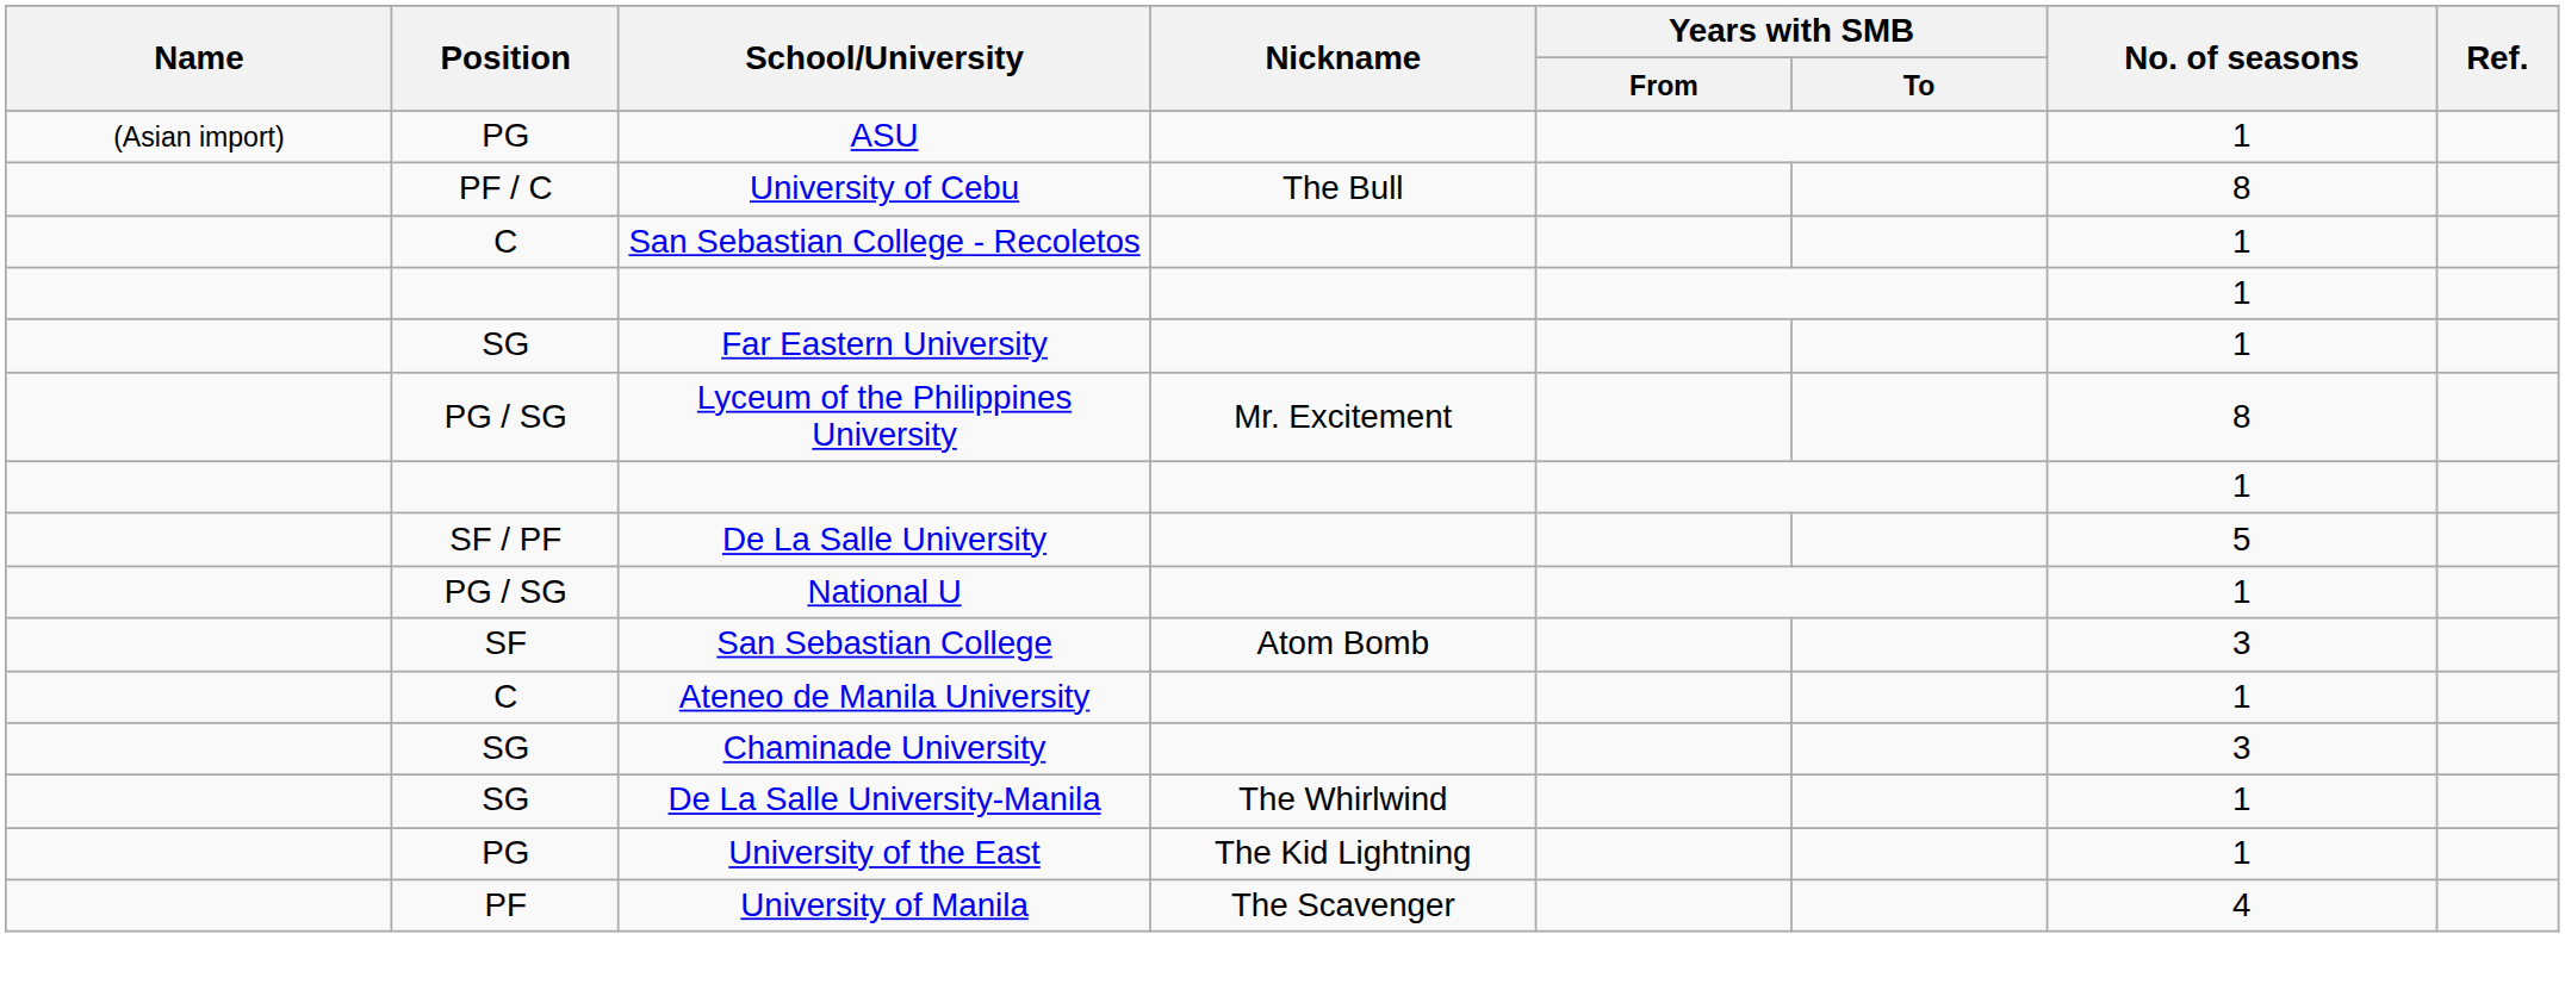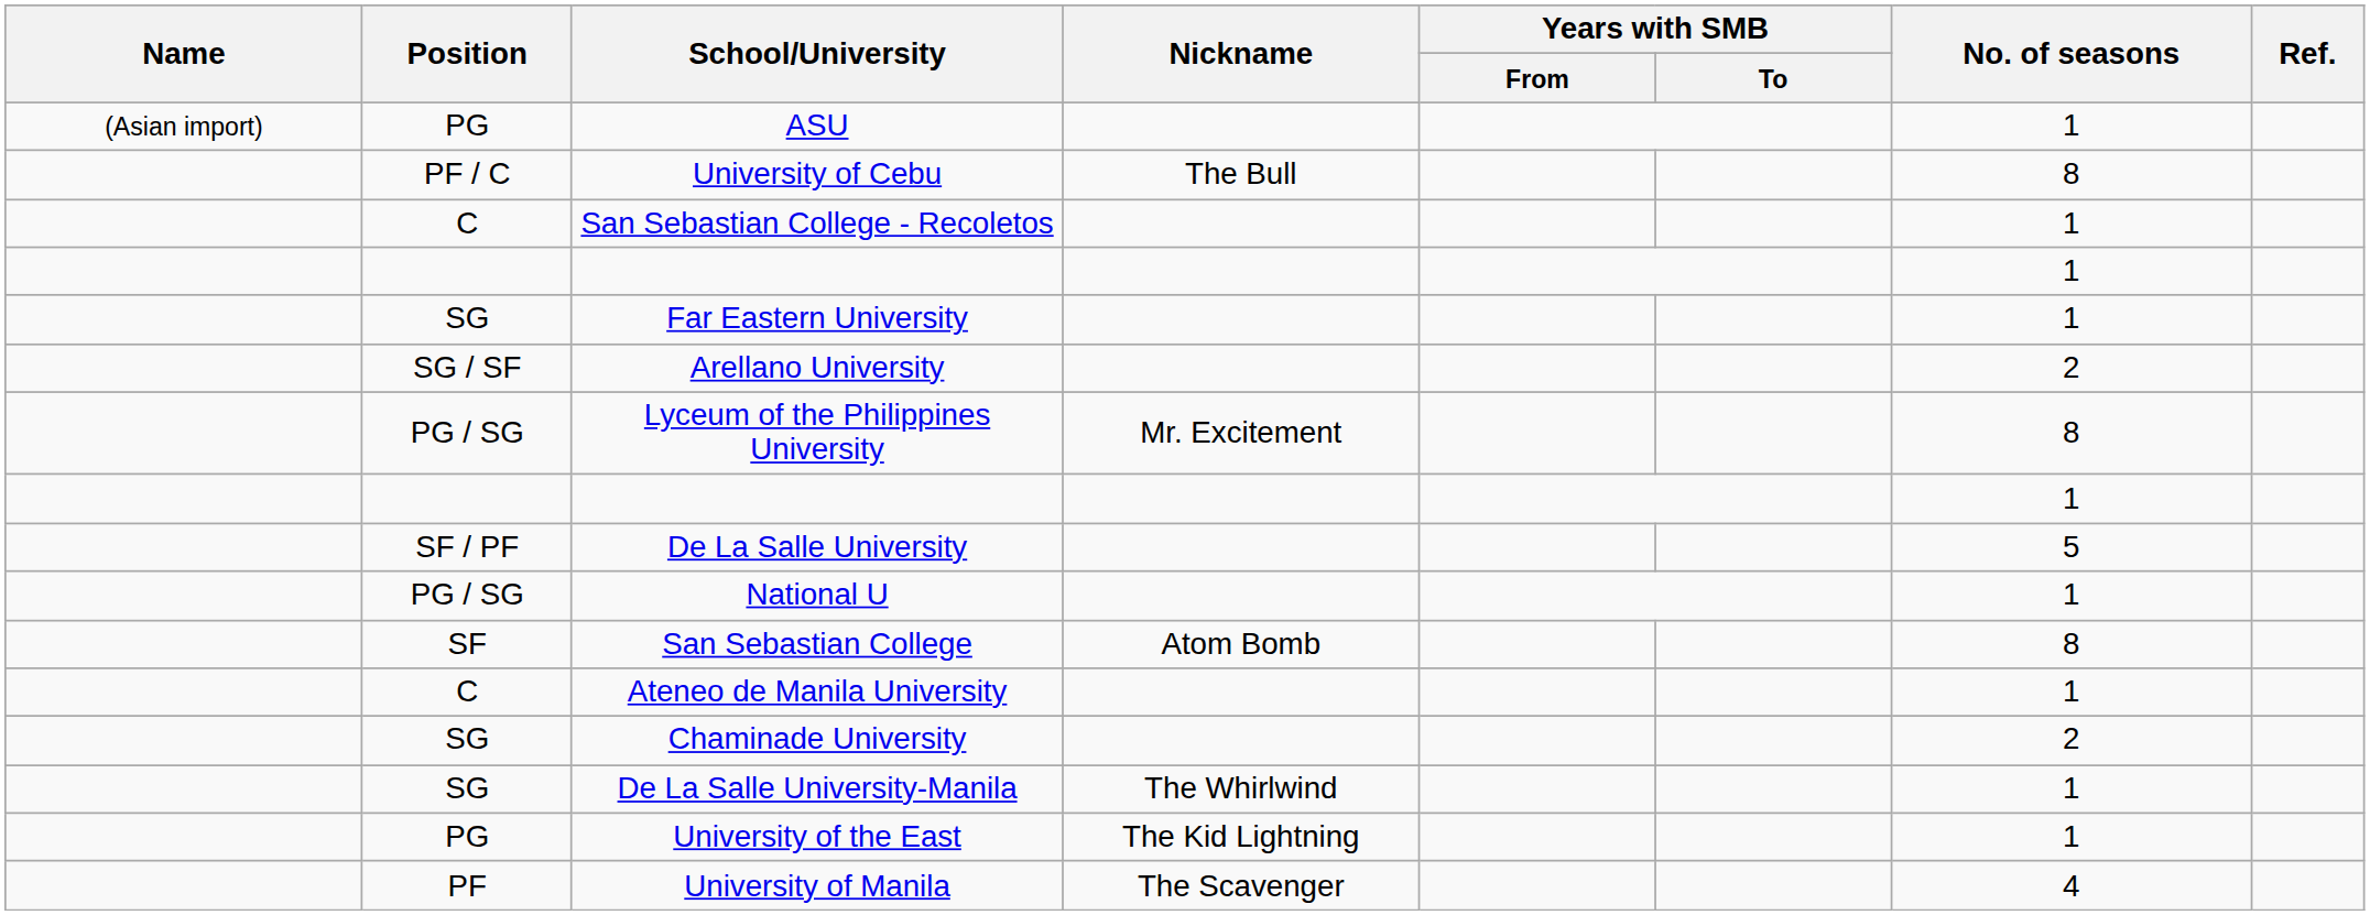 <table class="wikitable sortable" style="text-align:center" width="98%">
 <tr>
 <th style="width:180px;" rowspan="2">Name</th>
 <th rowspan="2">Position</th>
 <th style="width:250px;" rowspan="2">School/University</th>
 <th style="width:180px;" rowspan="2">Nickname</th>
 <th style="width:180px; text-align:center;" colspan="2">Years with SMB</th>
 <th rowspan="2">No. of seasons</th>
 <th rowspan="2"; class=unsortable>Ref.</th>
 </tr>
 <tr>
 <th style="width:10%; text-align:center;"><small>From</small></th>
 <th style="width:10%; text-align:center;"><small>To</small></th>
 </tr>
 <tr>
 <td> <small>(Asian import)</small></td>
 <td>PG</td>
 <td><a href='#'>ASU</a></td>
 <td></td>
 <td colspan="2"></td>
 <td>1</td>
 <td></td>
 </tr>
 <tr>
 <td></td>
 <td>PF / C</td>
 <td><a href='#'>University of Cebu</a></td>
 <td>The Bull</td>
 <td></td>
 <td></td>
 <td>8</td>
 <td></td>
 </tr>
 <tr>
 <td></td>
 <td>C</td>
 <td><a href='#'>San Sebastian College - Recoletos</a></td>
 <td></td>
 <td></td>
 <td></td>
 <td>1</td>
 <td></td>
 </tr>
 <tr>
 <td></td>
 <td></td>
 <td></td>
 <td></td>
 <td colspan="2"></td>
 <td>1</td>
 <td></td>
 </tr>
 <tr>
 <td></td>
 <td>SG</td>
 <td><a href='#'>Far Eastern University</a></td>
 <td></td>
 <td></td>
 <td></td>
 <td>1</td>
 <td></td>
 </tr>
 <tr>
 <td></td>
+<td>SG / SF</td>
+<td><a href='#'>Arellano University</a></td>
+<td></td>
+<td></td>
+<td></td>
+<td>2</td>
+<td></td>
+</tr>
+<tr>
+<td></td>
 <td>PG / SG</td>
 <td><a href='#'>Lyceum of the Philippines University</a></td>
 <td>Mr. Excitement</td>
 <td></td>
 <td></td>
 <td>8</td>
 <td></td>
 </tr>
 <tr>
 <td></td>
 <td></td>
 <td></td>
 <td></td>
 <td colspan="2"></td>
 <td>1</td>
 <td></td>
 </tr>
 <tr>
 <td></td>
 <td>SF / PF</td>
 <td><a href='#'>De La Salle University</a></td>
 <td></td>
 <td></td>
 <td></td>
 <td>5</td>
 <td></td>
 </tr>
 <tr>
 <td></td>
 <td>PG / SG</td>
 <td><a href='#'>National U</a></td>
 <td></td>
 <td colspan="2"></td>
 <td>1</td>
 <td></td>
 </tr>
 <tr>
 <td></td>
 <td>SF</td>
 <td><a href='#'>San Sebastian College</a></td>
 <td>Atom Bomb</td>
 <td></td>
 <td></td>
-<td>3</td>
+<td>8</td>
 <td></td>
 </tr>
 <tr>
 <td></td>
 <td>C</td>
 <td><a href='#'>Ateneo de Manila University</a></td>
 <td></td>
 <td></td>
 <td></td>
 <td>1</td>
 <td></td>
 </tr>
 <tr>
 <td></td>
 <td>SG</td>
 <td><a href='#'>Chaminade University</a></td>
 <td></td>
 <td></td>
 <td></td>
-<td>3</td>
+<td>2</td>
 <td></td>
 </tr>
 <tr>
 <td></td>
 <td>SG</td>
 <td><a href='#'>De La Salle University-Manila</a></td>
 <td>The Whirlwind</td>
 <td></td>
 <td></td>
 <td>1</td>
 <td></td>
 </tr>
 <tr>
 <td></td>
 <td>PG</td>
 <td><a href='#'>University of the East</a></td>
 <td>The Kid Lightning</td>
 <td></td>
 <td></td>
 <td>1</td>
 <td></td>
 </tr>
 <tr>
 <td></td>
 <td>PF</td>
 <td><a href='#'>University of Manila</a></td>
 <td>The Scavenger</td>
 <td></td>
 <td></td>
 <td>4</td>
 <td></td>
 </tr>
 </table>
